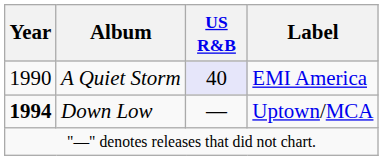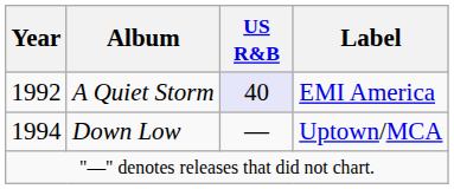 <table class="wikitable">
 <tr>
 <th>Year</th>
 <th>Album</th>
 <th style="width:40px;"><small><a href='#'>US R&B</a></small><br></th>
 <th>Label</th>
 </tr>
 <tr>
-<td>1990</td>
+<td>1992</td>
 <td><em>A Quiet Storm</em></td>
 <td align=center style="background: lavender;">40</td>
 <td><a href='#'>EMI America</a></td>
 </tr>
 <tr>
-<td><strong>1994</strong></td>
+<td>1994</td>
 <td><em>Down Low</em></td>
 <td align=center>—</td>
 <td><a href='#'>Uptown</a>/<a href='#'>MCA</a></td>
 </tr>
 <tr>
 <td colspan="4" style="text-align:center; font-size:9pt;">"—" denotes releases that did not chart.</td>
 </tr>
 </table>
